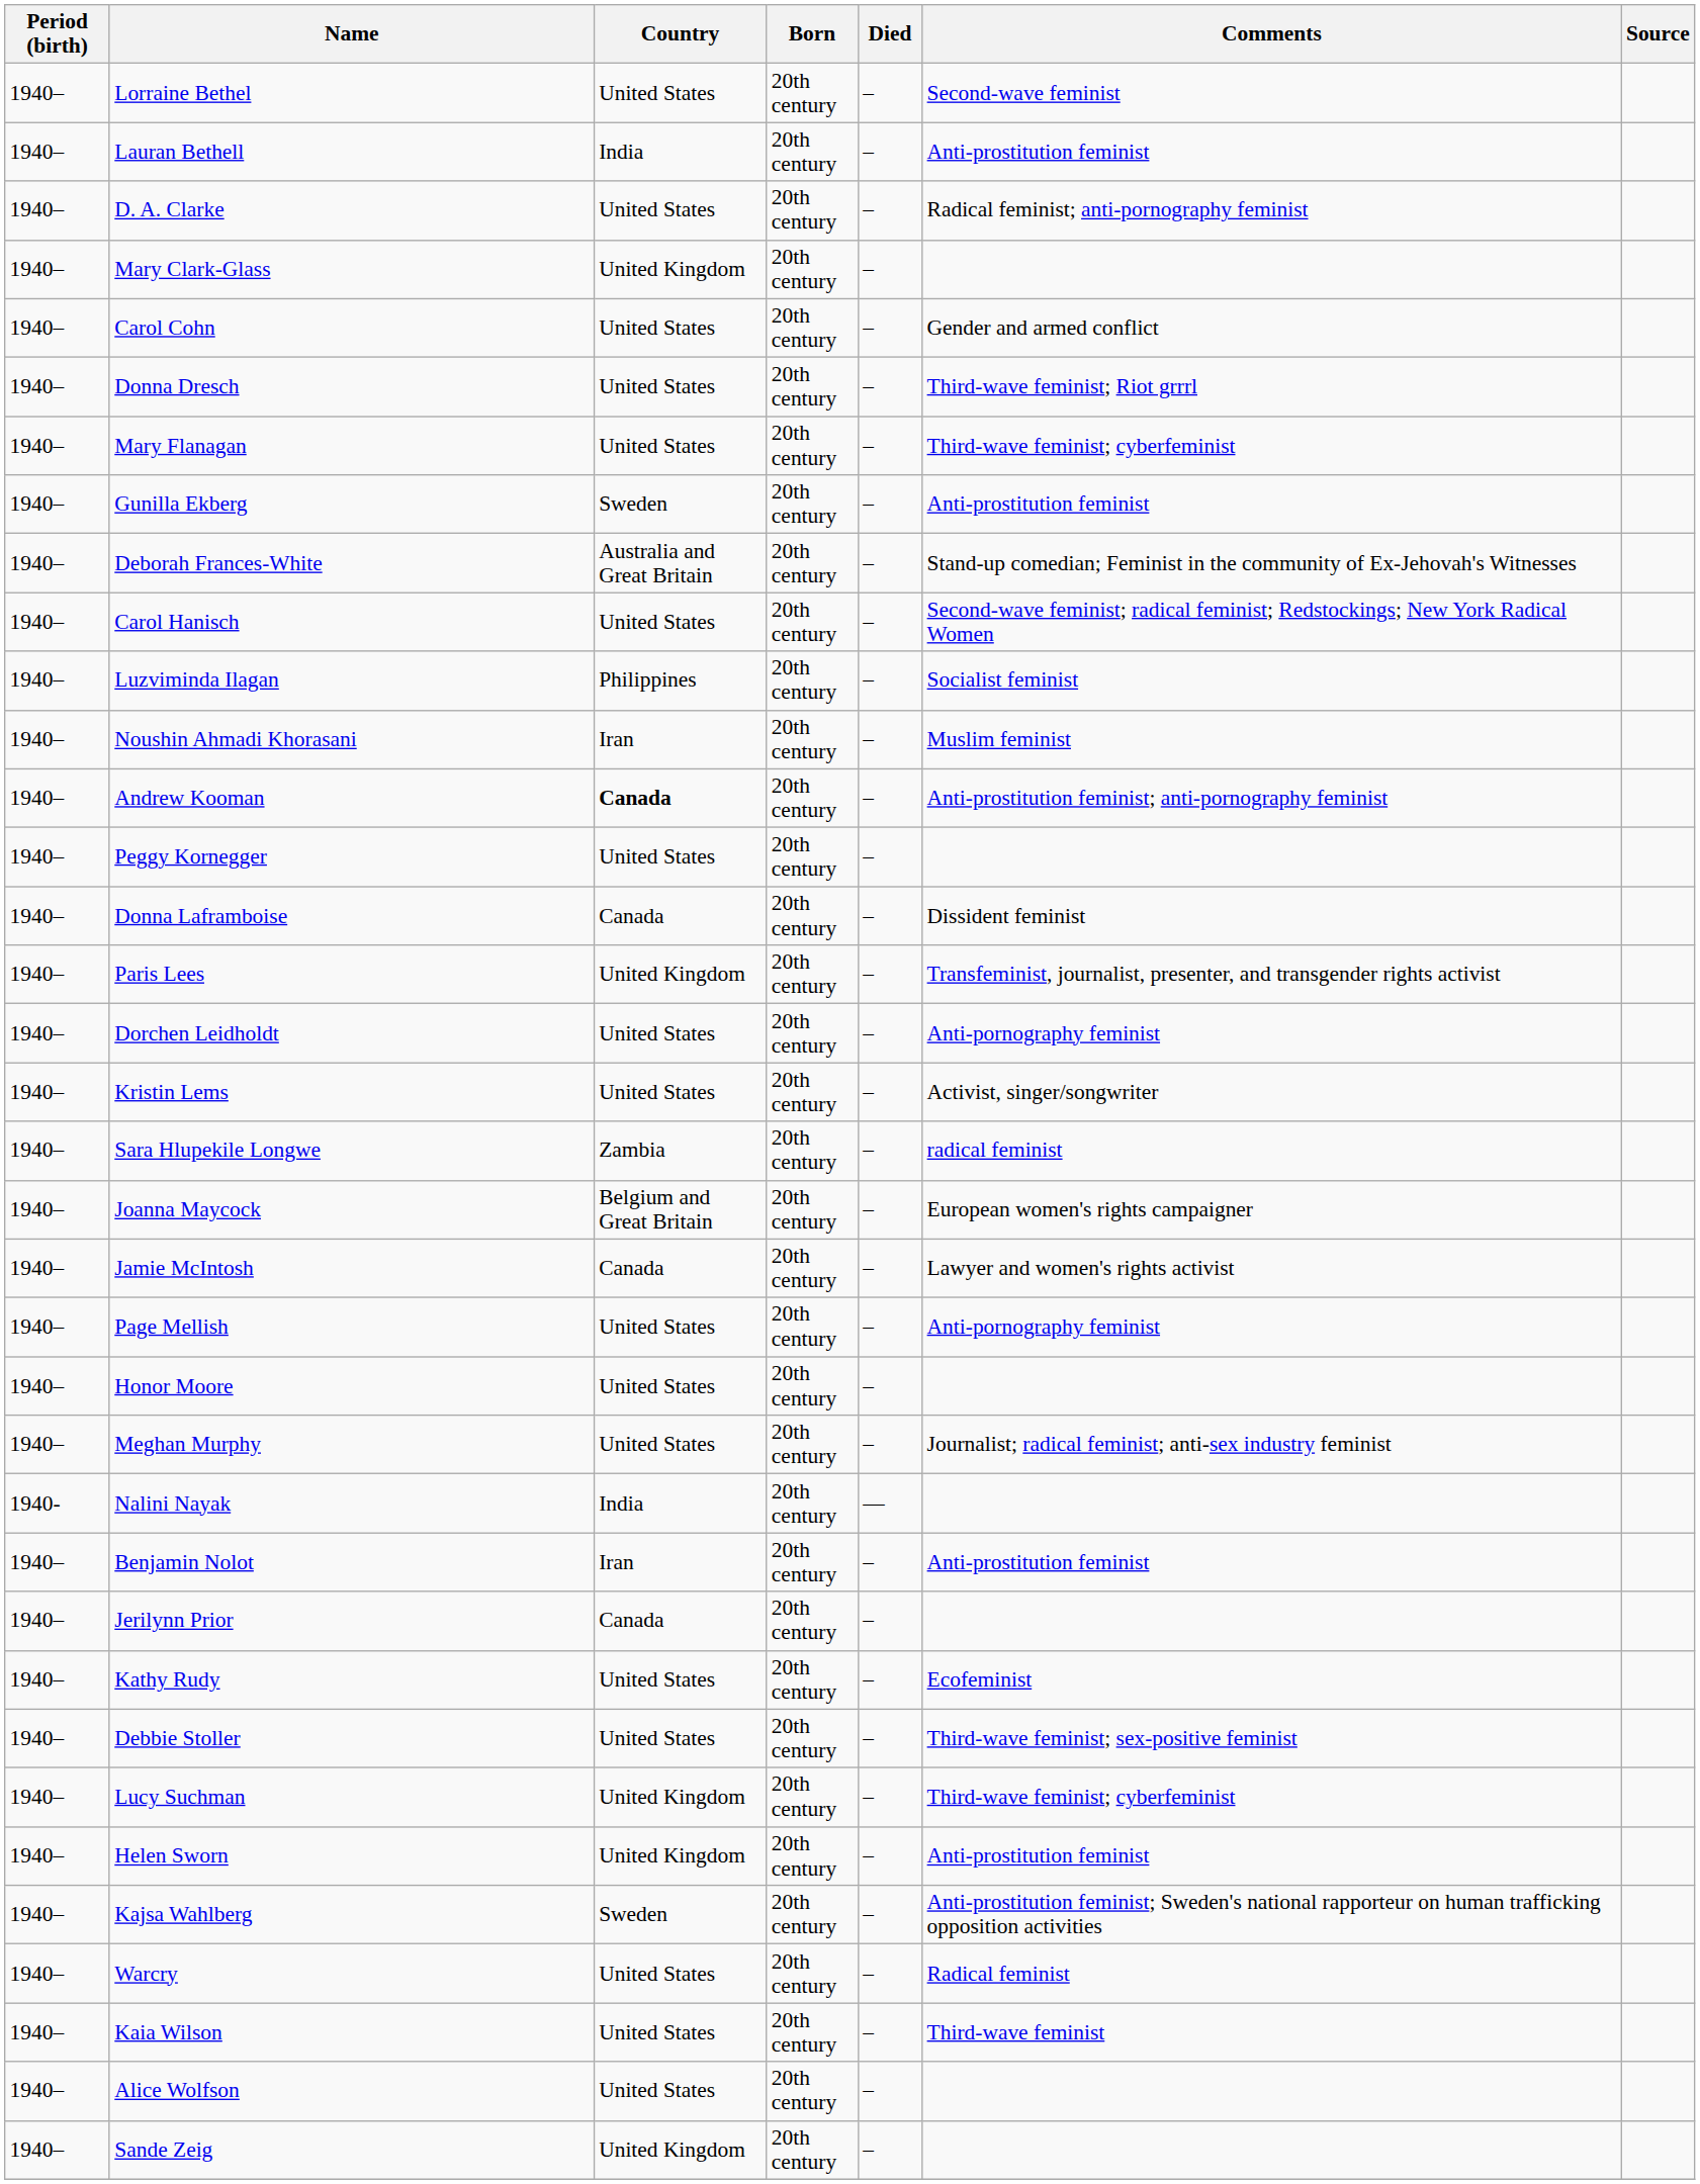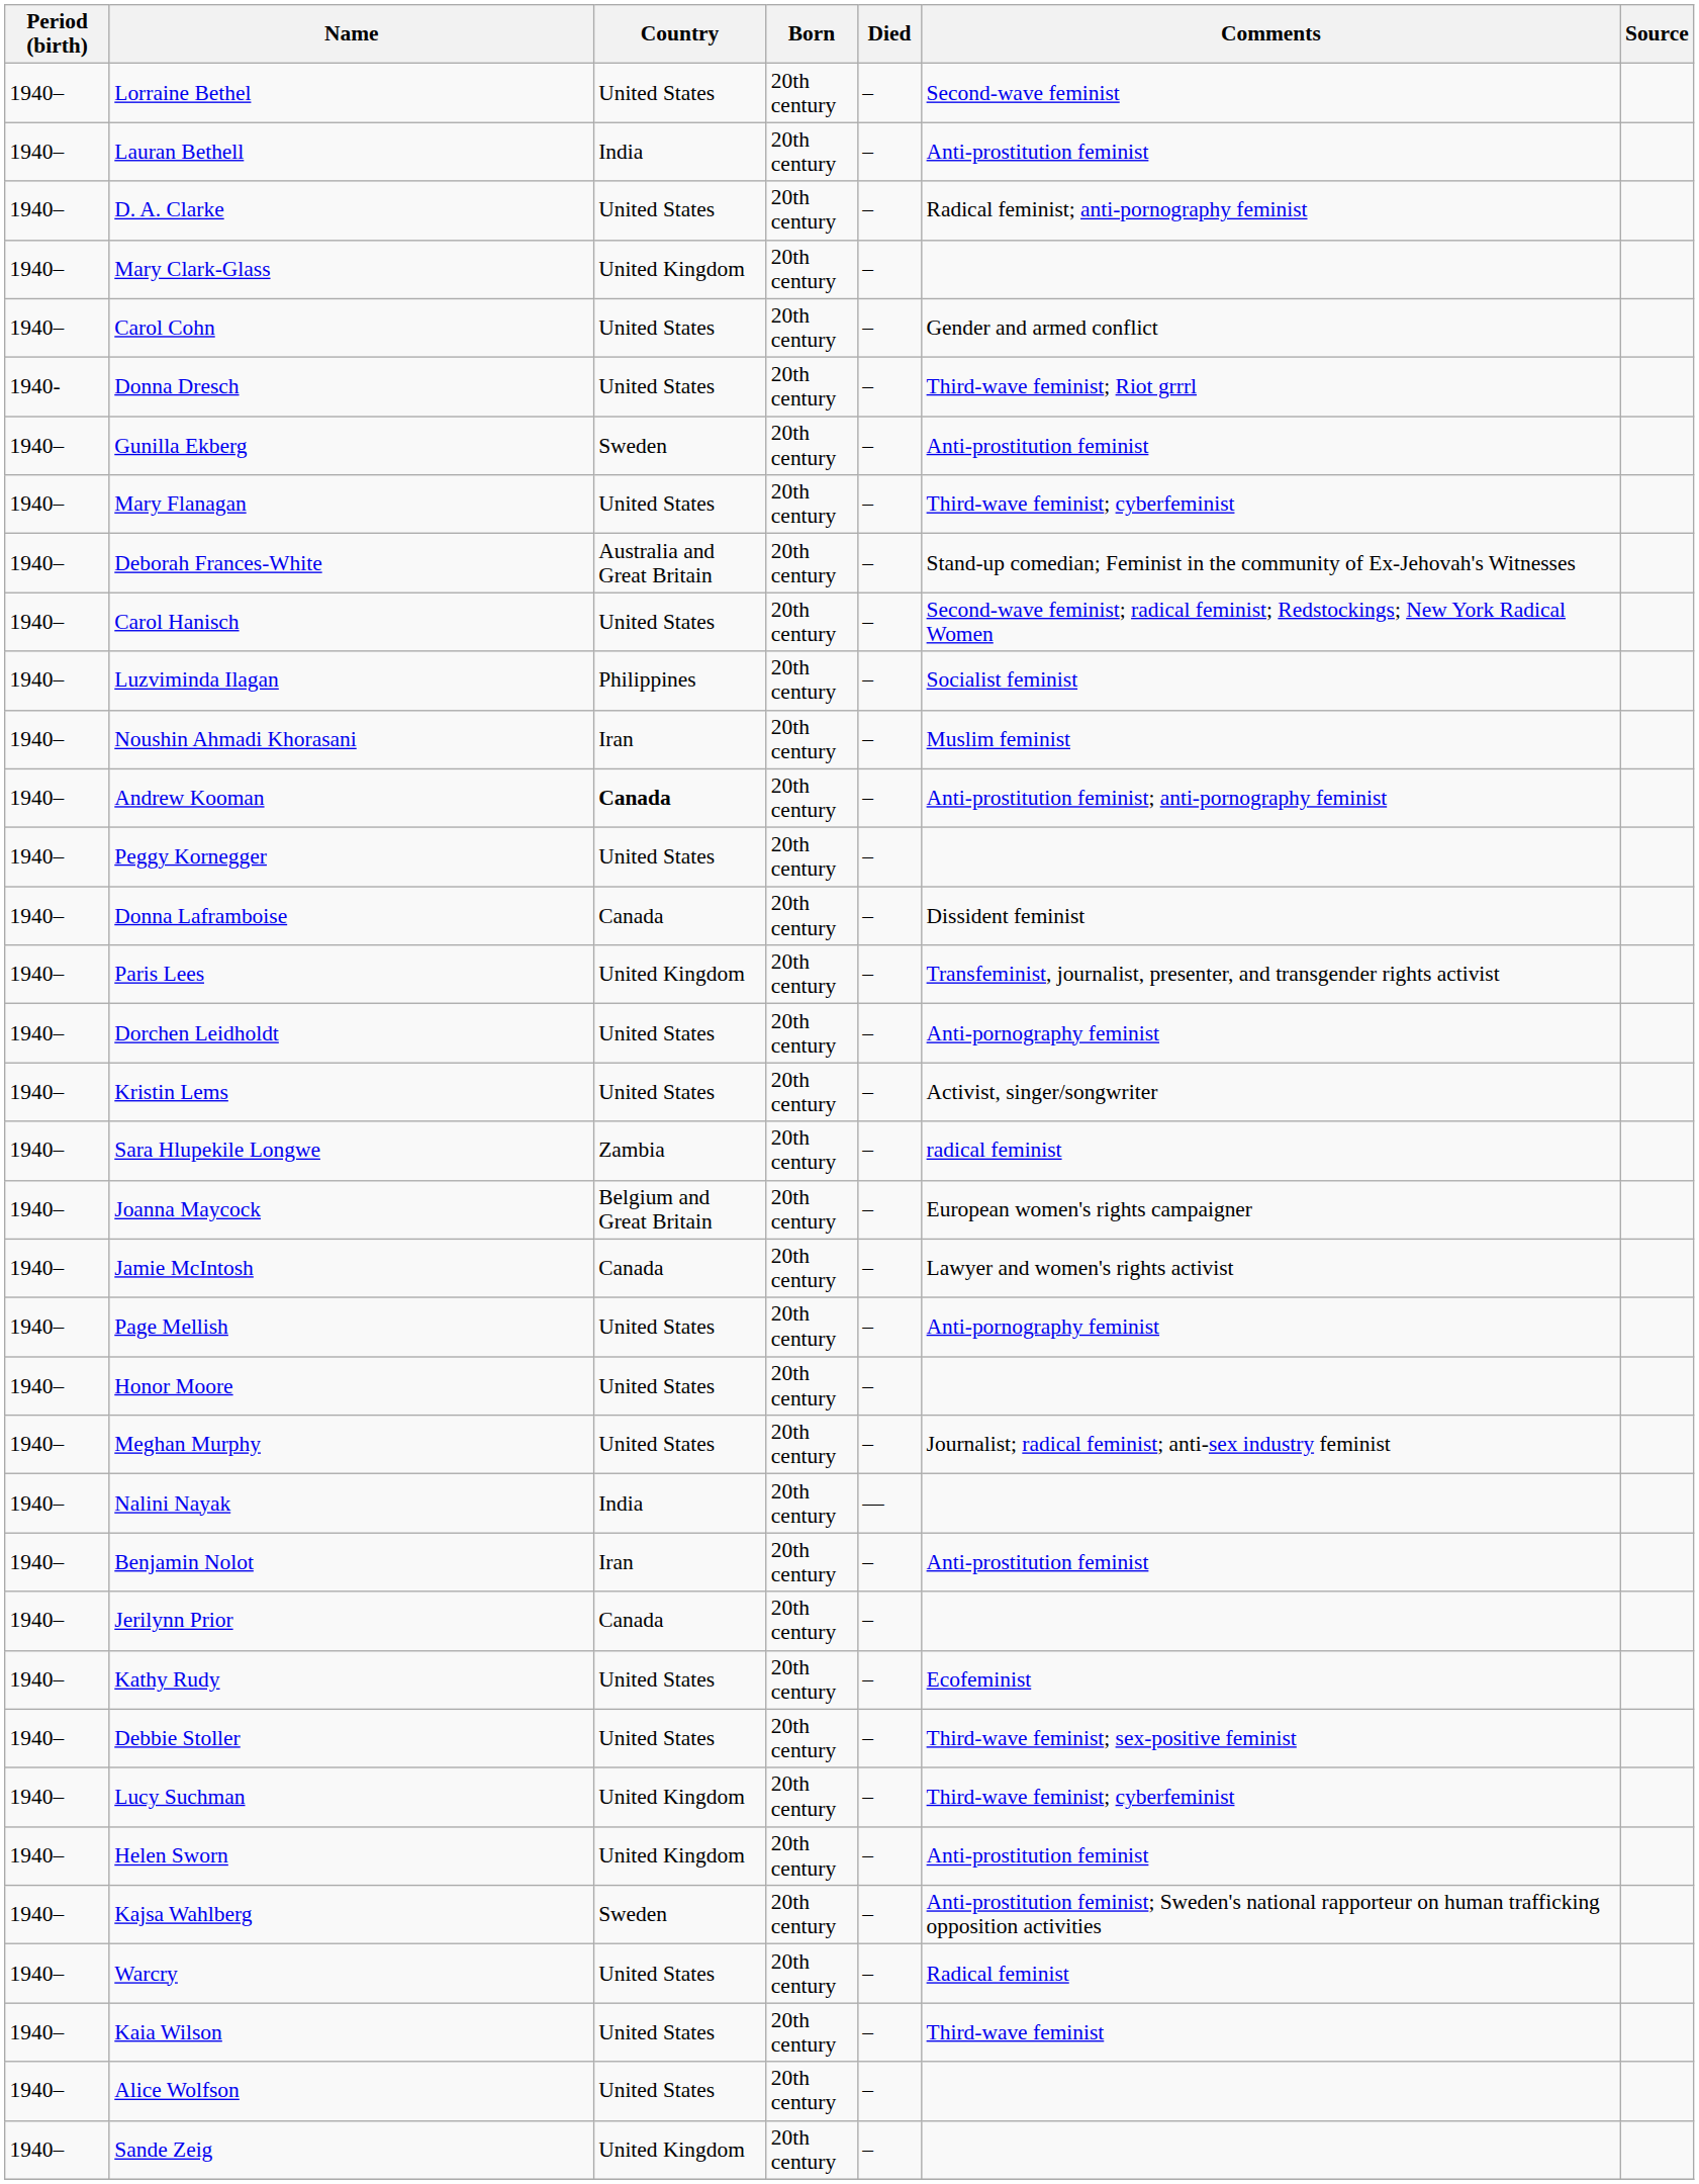 <table class="wikitable sortable plainrowheaders">
 <tr>
 <th width="70">Period (birth)</th>
 <th width="350">Name</th>
 <th width="120">Country</th>
 <th width="60">Born</th>
 <th width="40">Died</th>
 <th class=width="600px">Comments</th>
 <th class=width="20px">Source</th>
 </tr>
 <tr>
 <td>1940–</td>
 <td data-sort-value="Bethel, Lorraine"><a href='#'>Lorraine Bethel</a></td>
 <td>United States</td>
 <td>20th century</td>
 <td>–</td>
 <td><a href='#'>Second-wave feminist</a></td>
 <td></td>
 </tr>
 <tr>
 <td>1940–</td>
 <td data-sort-value="Bethell, Lauran"><a href='#'>Lauran Bethell</a></td>
 <td>India</td>
 <td>20th century</td>
 <td>–</td>
 <td><a href='#'>Anti-prostitution feminist</a></td>
 <td></td>
 </tr>
 <tr>
 <td>1940–</td>
 <td data-sort-value="Clarke, D. A."><a href='#'>D. A. Clarke</a></td>
 <td>United States</td>
 <td>20th century</td>
 <td>–</td>
 <td>Radical feminist; <a href='#'>anti-pornography feminist</a></td>
 <td></td>
 </tr>
 <tr>
 <td>1940–</td>
 <td data-sort-value="Clark-Glass, Mary"><a href='#'>Mary Clark-Glass</a></td>
 <td>United Kingdom</td>
 <td>20th century</td>
 <td>–</td>
 <td></td>
 <td></td>
 </tr>
 <tr>
 <td>1940–</td>
 <td data-sort-value="Cohn, Carol"><a href='#'>Carol Cohn</a></td>
 <td>United States</td>
 <td>20th century</td>
 <td>–</td>
 <td>Gender and armed conflict</td>
 <td></td>
 </tr>
 <tr>
-<td>1940–</td>
+<td>1940-</td>
 <td data-sort-value="Dresch, Donna"><a href='#'>Donna Dresch</a></td>
 <td>United States</td>
 <td>20th century</td>
 <td>–</td>
 <td><a href='#'>Third-wave feminist</a>; <a href='#'>Riot grrrl</a></td>
 <td></td>
 </tr>
 <tr>
 <td>1940–</td>
+<td data-sort-value="Ekberg, Gunilla"><a href='#'>Gunilla Ekberg</a></td>
+<td>Sweden</td>
+<td>20th century</td>
+<td>–</td>
+<td><a href='#'>Anti-prostitution feminist</a></td>
+<td></td>
+</tr>
+<tr>
+<td>1940–</td>
 <td data-sort-value="Flanagan, Mary"><a href='#'>Mary Flanagan</a></td>
 <td>United States</td>
 <td>20th century</td>
 <td>–</td>
 <td><a href='#'>Third-wave feminist</a>; <a href='#'>cyberfeminist</a></td>
-<td></td>
-</tr>
-<tr>
-<td>1940–</td>
-<td data-sort-value="Ekberg, Gunilla"><a href='#'>Gunilla Ekberg</a></td>
-<td>Sweden</td>
-<td>20th century</td>
-<td>–</td>
-<td><a href='#'>Anti-prostitution feminist</a></td>
 <td></td>
 </tr>
 <tr>
 <td>1940–</td>
 <td data-sort-value="Frances-White, Deborah Frances"><a href='#'>Deborah Frances-White</a></td>
 <td>Australia and Great Britain</td>
 <td>20th century</td>
 <td>–</td>
 <td>Stand-up comedian; Feminist in the community of Ex-Jehovah's Witnesses</td>
 <td></td>
 </tr>
 <tr>
 <td>1940–</td>
 <td data-sort-value="Hanisch, Carol"><a href='#'>Carol Hanisch</a></td>
 <td>United States</td>
 <td>20th century</td>
 <td>–</td>
 <td><a href='#'>Second-wave feminist</a>; <a href='#'>radical feminist</a>; <a href='#'>Redstockings</a>; <a href='#'>New York Radical Women</a></td>
 <td></td>
 </tr>
 <tr>
 <td>1940–</td>
 <td data-sort-value="Ilagan, Luzviminda"><a href='#'>Luzviminda Ilagan</a></td>
 <td>Philippines</td>
 <td>20th century</td>
 <td>–</td>
 <td><a href='#'>Socialist feminist</a></td>
 <td></td>
 </tr>
 <tr>
 <td>1940–</td>
 <td data-sort-value="Khorasani, Noushin Ahmadi"><a href='#'>Noushin Ahmadi Khorasani</a></td>
 <td>Iran</td>
 <td>20th century</td>
 <td>–</td>
 <td><a href='#'>Muslim feminist</a></td>
 <td></td>
 </tr>
 <tr>
 <td>1940–</td>
 <td data-sort-value="Kooman, Andrew"><a href='#'>Andrew Kooman</a></td>
 <td><strong>Canada</strong></td>
 <td>20th century</td>
 <td>–</td>
 <td><a href='#'>Anti-prostitution feminist</a>; <a href='#'>anti-pornography feminist</a></td>
 <td></td>
 </tr>
 <tr>
 <td>1940–</td>
 <td data-sort-value="Kornegger, Peggy"><a href='#'>Peggy Kornegger</a></td>
 <td>United States</td>
 <td>20th century</td>
 <td>–</td>
 <td></td>
 <td></td>
 </tr>
 <tr>
 <td>1940–</td>
 <td data-sort-value="Laframboise, Donna"><a href='#'>Donna Laframboise</a></td>
 <td>Canada</td>
 <td>20th century</td>
 <td>–</td>
 <td>Dissident feminist</td>
 <td></td>
 </tr>
 <tr>
 <td>1940–</td>
 <td data-sort-value="Lees, Paris"><a href='#'>Paris Lees</a></td>
 <td>United Kingdom</td>
 <td>20th century</td>
 <td>–</td>
 <td><a href='#'>Transfeminist</a>, journalist, presenter, and transgender rights activist</td>
 <td></td>
 </tr>
 <tr>
 <td>1940–</td>
 <td data-sort-value="Leidholdt, Dorchen"><a href='#'>Dorchen Leidholdt</a></td>
 <td>United States</td>
 <td>20th century</td>
 <td>–</td>
 <td><a href='#'>Anti-pornography feminist</a></td>
 <td></td>
 </tr>
 <tr>
 <td>1940–</td>
 <td data-sort-value="Lems, Kristin"><a href='#'>Kristin Lems</a></td>
 <td>United States</td>
 <td>20th century</td>
 <td>–</td>
 <td>Activist, singer/songwriter</td>
 <td></td>
 </tr>
 <tr>
 <td>1940–</td>
 <td data-sort-value="Longwe, Sara Hlupekile"><a href='#'>Sara Hlupekile Longwe</a></td>
 <td>Zambia</td>
 <td>20th century</td>
 <td>–</td>
 <td><a href='#'>radical feminist</a></td>
 <td></td>
 </tr>
 <tr>
 <td>1940–</td>
 <td data-sort-value="Maycock, Joanna"><a href='#'>Joanna Maycock</a></td>
 <td>Belgium and Great Britain</td>
 <td>20th century</td>
 <td>–</td>
 <td>European women's rights campaigner</td>
 <td></td>
 </tr>
 <tr>
 <td>1940–</td>
 <td data-sort-value="McIntosh, Jamie"><a href='#'>Jamie McIntosh</a></td>
 <td>Canada</td>
 <td>20th century</td>
 <td>–</td>
 <td>Lawyer and women's rights activist</td>
 <td></td>
 </tr>
 <tr>
 <td>1940–</td>
 <td data-sort-value="Mellish, Page"><a href='#'>Page Mellish</a></td>
 <td>United States</td>
 <td>20th century</td>
 <td>–</td>
 <td><a href='#'>Anti-pornography feminist</a></td>
 <td></td>
 </tr>
 <tr>
 <td>1940–</td>
 <td data-sort-value="Moore, Honor"><a href='#'>Honor Moore</a></td>
 <td>United States</td>
 <td>20th century</td>
 <td>–</td>
 <td></td>
 <td></td>
 </tr>
 <tr>
 <td>1940–</td>
 <td data-sort-value="Murphy, Meghan"><a href='#'>Meghan Murphy</a></td>
 <td>United States</td>
 <td>20th century</td>
 <td>–</td>
 <td>Journalist; <a href='#'>radical feminist</a>; anti-<a href='#'>sex industry</a> feminist</td>
 <td></td>
 </tr>
 <tr>
-<td>1940-</td>
+<td>1940–</td>
 <td data-sort-value="Nayak, Nalini"><a href='#'>Nalini Nayak</a></td>
 <td>India</td>
 <td>20th century</td>
 <td>—</td>
 <td></td>
 <td></td>
 </tr>
 <tr>
 <td>1940–</td>
 <td data-sort-value="Nolot, Benjamin"><a href='#'>Benjamin Nolot</a></td>
 <td>Iran</td>
 <td>20th century</td>
 <td>–</td>
 <td><a href='#'>Anti-prostitution feminist</a></td>
 <td></td>
 </tr>
 <tr>
 <td>1940–</td>
 <td data-sort-value="Prior, Jerilynn"><a href='#'>Jerilynn Prior</a></td>
 <td>Canada</td>
 <td>20th century</td>
 <td>–</td>
 <td></td>
 <td></td>
 </tr>
 <tr>
 <td>1940–</td>
 <td data-sort-value="Rudy, Kathy"><a href='#'>Kathy Rudy</a></td>
 <td>United States</td>
 <td>20th century</td>
 <td>–</td>
 <td><a href='#'>Ecofeminist</a></td>
 <td></td>
 </tr>
 <tr>
 <td>1940–</td>
 <td data-sort-value="Stoller, Debbie"><a href='#'>Debbie Stoller</a></td>
 <td>United States</td>
 <td>20th century</td>
 <td>–</td>
 <td><a href='#'>Third-wave feminist</a>; <a href='#'>sex-positive feminist</a></td>
 <td></td>
 </tr>
 <tr>
 <td>1940–</td>
 <td data-sort-value="Suchman, Lucy"><a href='#'>Lucy Suchman</a></td>
 <td>United Kingdom</td>
 <td>20th century</td>
 <td>–</td>
 <td><a href='#'>Third-wave feminist</a>; <a href='#'>cyberfeminist</a></td>
 <td></td>
 </tr>
 <tr>
 <td>1940–</td>
 <td data-sort-value="Sworn, Helen"><a href='#'>Helen Sworn</a></td>
 <td>United Kingdom</td>
 <td>20th century</td>
 <td>–</td>
 <td><a href='#'>Anti-prostitution feminist</a></td>
 <td></td>
 </tr>
 <tr>
 <td>1940–</td>
 <td data-sort-value="Wahlberg, Kajsa"><a href='#'>Kajsa Wahlberg</a></td>
 <td>Sweden</td>
 <td>20th century</td>
 <td>–</td>
 <td><a href='#'>Anti-prostitution feminist</a>; Sweden's national rapporteur on human trafficking opposition activities</td>
 <td></td>
 </tr>
 <tr>
 <td>1940–</td>
 <td data-sort-value="Warcry"><a href='#'>Warcry</a></td>
 <td>United States</td>
 <td>20th century</td>
 <td>–</td>
 <td><a href='#'>Radical feminist</a></td>
 <td></td>
 </tr>
 <tr>
 <td>1940–</td>
 <td data-sort-value="Wilson, Kaia"><a href='#'>Kaia Wilson</a></td>
 <td>United States</td>
 <td>20th century</td>
 <td>–</td>
 <td><a href='#'>Third-wave feminist</a></td>
 <td></td>
 </tr>
 <tr>
 <td>1940–</td>
 <td data-sort-value="Wolfson, Alice"><a href='#'>Alice Wolfson</a></td>
 <td>United States</td>
 <td>20th century</td>
 <td>–</td>
 <td></td>
 <td></td>
 </tr>
 <tr>
 <td>1940–</td>
 <td data-sort-value="Zeig, Sande"><a href='#'>Sande Zeig</a></td>
 <td>United Kingdom</td>
 <td>20th century</td>
 <td>–</td>
 <td></td>
 <td></td>
 </tr>
 <tr>
 </tr>
 </table>
